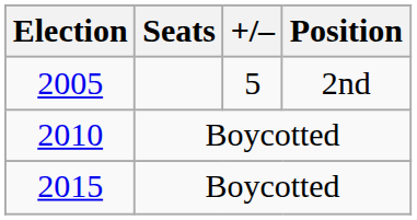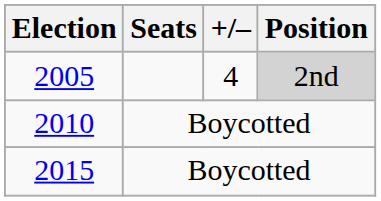 <table class="wikitable" style="text-align:center">
 <tr>
 <th>Election</th>
 <th>Seats</th>
 <th>+/–</th>
 <th>Position</th>
 </tr>
 <tr>
 <td><a href='#'>2005</a></td>
 <td></td>
-<td> 5</td>
-<td> 2nd</td>
+<td> 4</td>
+<td style="background: lightgrey;"> 2nd</td>
 </tr>
 <tr>
 <td><a href='#'>2010</a></td>
 <td colspan="5">Boycotted</td>
 </tr>
 <tr>
 <td><a href='#'>2015</a></td>
 <td colspan="5">Boycotted</td>
 </tr>
 </table>
